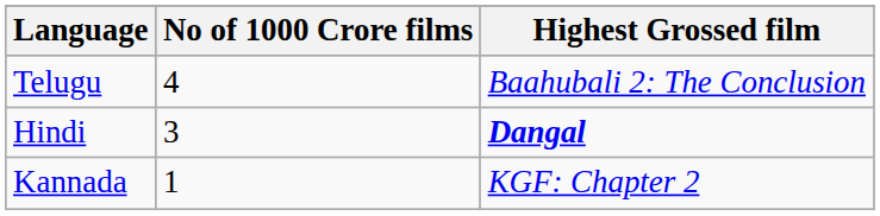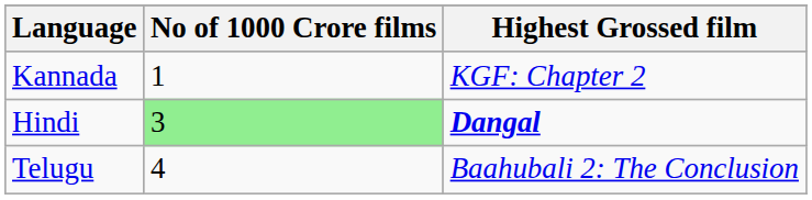 <table class="wikitable sortable">
 <tr>
 </tr>
 <tr>
 <th>Language</th>
 <th>No of 1000 Crore films</th>
 <th>Highest Grossed film</th>
 </tr>
 <tr>
+<td><a href='#'>Kannada</a></td>
+<td>1</td>
+<td><em><a href='#'>KGF: Chapter 2</a></em></td>
+</tr>
+<tr>
+<td><a href='#'>Hindi</a></td>
+<td style="background: lightgreen;">3</td>
+<td><strong><a href='#'><em>Dangal</em></a></strong></td>
+</tr>
+<tr>
 <td><a href='#'>Telugu</a></td>
 <td>4</td>
 <td><em><a href='#'>Baahubali 2: The Conclusion</a></em></td>
 </tr>
-<tr>
-<td><a href='#'>Hindi</a></td>
-<td>3</td>
-<td><strong><a href='#'><em>Dangal</em></a></strong></td>
-</tr>
-<tr>
-<td><a href='#'>Kannada</a></td>
-<td>1</td>
-<td><em><a href='#'>KGF: Chapter 2</a></em></td>
-</tr>
 </table>
